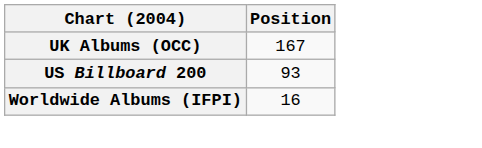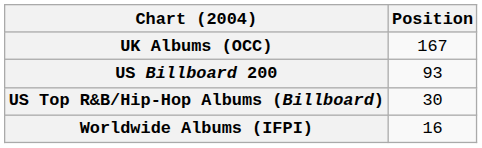 <table class="wikitable sortable plainrowheaders" style="text-align:center">
 <tr>
 <th>Chart (2004)</th>
 <th>Position</th>
 </tr>
 <tr>
 <th scope="row">UK Albums (OCC)</th>
 <td>167</td>
 </tr>
 <tr>
 <th scope="row">US <em>Billboard</em> 200</th>
 <td>93</td>
 </tr>
 <tr>
+<th scope="row">US Top R&B/Hip-Hop Albums (<em>Billboard</em>)</th>
+<td>30</td>
+</tr>
+<tr>
 <th scope="row">Worldwide Albums (IFPI)</th>
 <td style="text-align:center;">16</td>
 </tr>
 </table>
